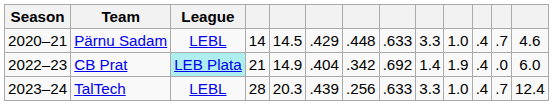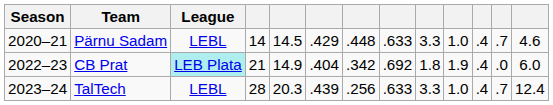 <table class="wikitable sortable" style="font-size:95%; text-align:center;">
 <tr>
 <th>Season</th>
 <th>Team</th>
 <th>League</th>
 <th></th>
 <th></th>
 <th></th>
 <th></th>
 <th></th>
 <th></th>
 <th></th>
 <th></th>
 <th></th>
 <th></th>
 </tr>
 <tr>
 <td>2020–21</td>
 <td style="text-align:left;"> <a href='#'>Pärnu Sadam</a></td>
 <td><a href='#'>LEBL</a></td>
 <td>14</td>
 <td>14.5</td>
 <td>.429</td>
 <td>.448</td>
 <td>.633</td>
 <td>3.3</td>
 <td>1.0</td>
 <td>.4</td>
 <td>.7</td>
 <td>4.6</td>
 </tr>
 <tr>
 <td>2022–23</td>
 <td style="text-align:left;"> <a href='#'>CB Prat</a></td>
 <td style="background: paleturquoise;"><a href='#'>LEB Plata</a></td>
 <td>21</td>
 <td>14.9</td>
 <td>.404</td>
 <td>.342</td>
 <td>.692</td>
-<td>1.4</td>
+<td>1.8</td>
 <td>1.9</td>
 <td>.4</td>
 <td>.0</td>
 <td>6.0</td>
 </tr>
 <tr>
 <td>2023–24</td>
 <td style="text-align:left;"> <a href='#'>TalTech</a></td>
 <td><a href='#'>LEBL</a></td>
 <td>28</td>
 <td>20.3</td>
 <td>.439</td>
 <td>.256</td>
 <td>.633</td>
 <td>3.3</td>
 <td>1.0</td>
 <td>.4</td>
 <td>.7</td>
 <td>12.4</td>
 </tr>
 </table>
